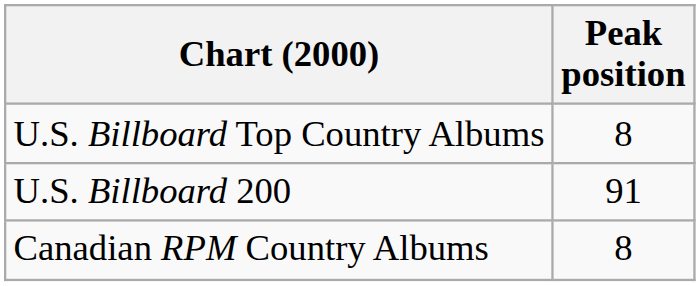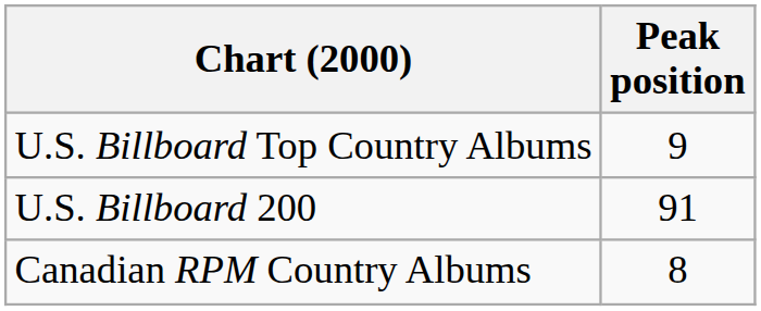 <table class="wikitable">
 <tr>
 <th>Chart (2000)</th>
 <th>Peak<br>position</th>
 </tr>
 <tr>
 <td>U.S. <em>Billboard</em> Top Country Albums</td>
-<td align="center">8</td>
+<td align="center">9</td>
 </tr>
 <tr>
 <td>U.S. <em>Billboard</em> 200</td>
 <td align="center">91</td>
 </tr>
 <tr>
 <td>Canadian <em>RPM</em> Country Albums</td>
 <td align="center">8</td>
 </tr>
 </table>
